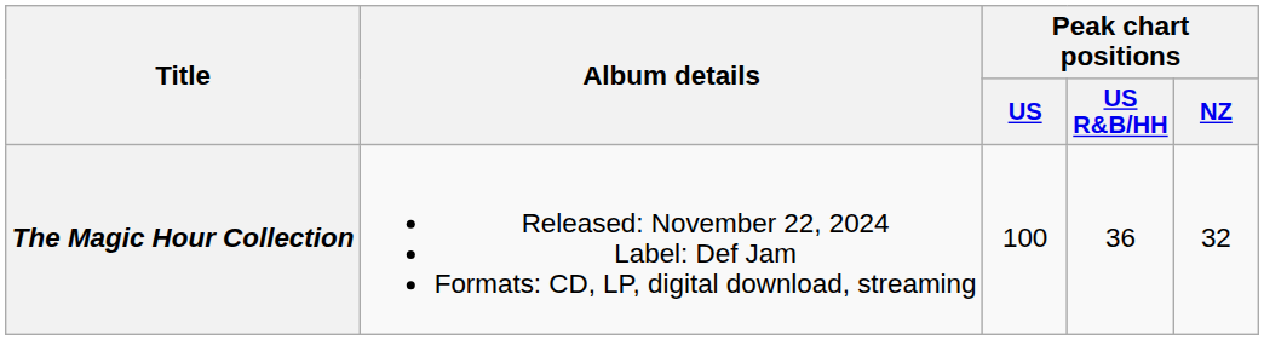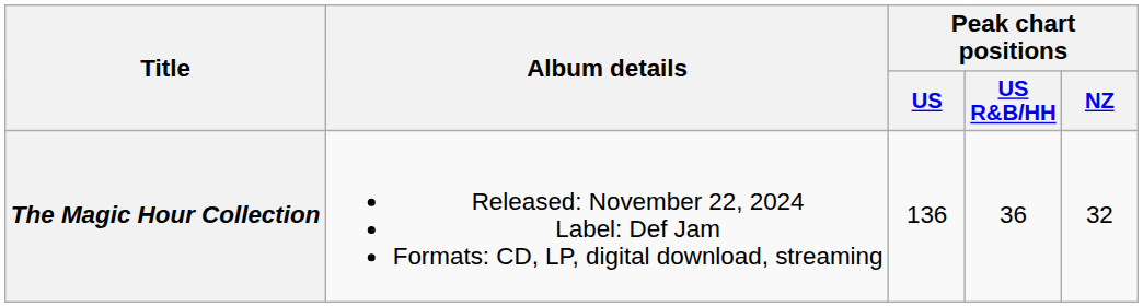 <table class="wikitable plainrowheaders" style="text-align:center;">
 <tr>
 <th scope="col" rowspan="2">Title</th>
 <th scope="col" rowspan="2">Album details</th>
 <th scope="col" colspan="3">Peak chart positions</th>
 </tr>
 <tr>
 <th scope="col" style="width:3em;font-size:90%;"><a href='#'>US</a><br></th>
 <th scope="col" style="width:3em;font-size:90%;"><a href='#'>US<br>R&B/HH</a><br></th>
 <th scope="col" style="width:3em;font-size:90%;"><a href='#'>NZ</a><br></th>
 </tr>
 <tr>
 <th scope="row"><em>The Magic Hour Collection</em></th>
 <td><br><ul><li>Released: November 22, 2024</li><li>Label: Def Jam</li><li>Formats: CD, LP, digital download, streaming</li></ul></td>
-<td>100</td>
+<td>136</td>
 <td>36</td>
 <td>32<br></td>
 </tr>
 </table>
